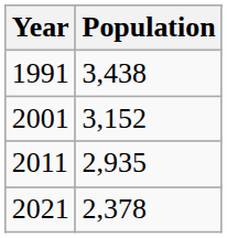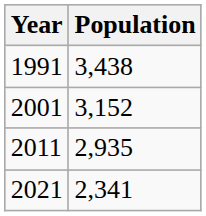 <table class=wikitable>
 <tr>
 <th>Year</th>
 <th>Population</th>
 </tr>
 <tr>
 <td>1991</td>
 <td>3,438</td>
 </tr>
 <tr>
 <td>2001</td>
 <td>3,152</td>
 </tr>
 <tr>
 <td>2011</td>
 <td>2,935</td>
 </tr>
 <tr>
 <td>2021</td>
-<td>2,378</td>
+<td>2,341</td>
 </tr>
 </table>
